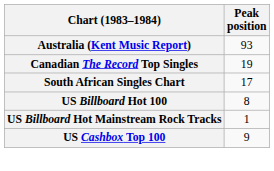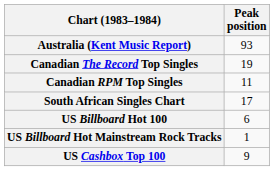 <table class="wikitable sortable plainrowheaders">
 <tr>
 <th scope="col">Chart (1983–1984)</th>
 <th scope="col">Peak<br>position</th>
 </tr>
 <tr>
 <th scope="row">Australia (<a href='#'>Kent Music Report</a>)</th>
 <td align="center">93</td>
 </tr>
 <tr>
 <th scope="row">Canadian <a href='#'><em>The Record</em></a> Top Singles</th>
 <td align="center">19</td>
 </tr>
 <tr>
+<th scope="row">Canadian <em>RPM</em> Top Singles</th>
+<td align="center">11</td>
+</tr>
+<tr>
 <th scope="row">South African Singles Chart</th>
 <td style="text-align:center;">17</td>
 </tr>
 <tr>
 <th scope="row">US <em>Billboard</em> Hot 100</th>
-<td style="text-align:center;">8</td>
+<td style="text-align:center;">6</td>
 </tr>
 <tr>
 <th scope="row">US <em>Billboard</em> Hot Mainstream Rock Tracks</th>
 <td style="text-align:center;">1</td>
 </tr>
 <tr>
 <th scope="row">US <a href='#'><em>Cashbox</em> Top 100</a></th>
 <td align="center">9</td>
 </tr>
 </table>
